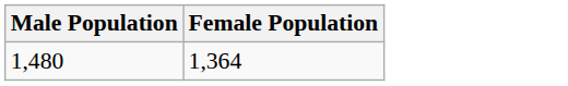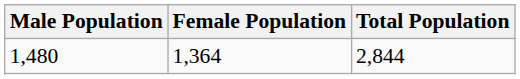 <table class="wikitable sortable">
 <tr>
 <th>Male Population</th>
 <th>Female Population</th>
+<th>Total Population</th>
 </tr>
 <tr>
 <td>1,480</td>
 <td>1,364</td>
+<td>2,844</td>
 </tr>
 </table>
